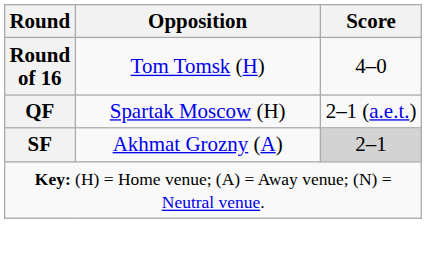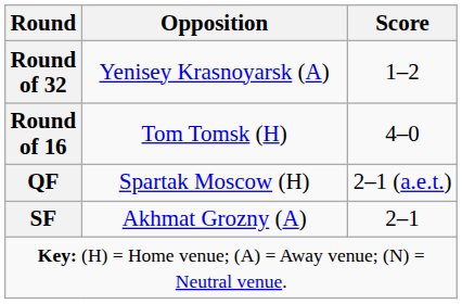 <table class="wikitable plainrowheaders" style="text-align:center;margin:0">
 <tr>
 <th scope="col" style="width:25px">Round</th>
 <th scope="col" style="width:180px">Opposition</th>
 <th scope="col" style="width:70px">Score</th>
+</tr>
+<tr>
+<th scope=row style="text-align:center">Round of 32</th>
+<td><a href='#'>Yenisey Krasnoyarsk</a> (<a href='#'>A</a>)</td>
+<td>1–2</td>
 </tr>
 <tr>
 <th scope=row style="text-align:center">Round of 16</th>
 <td><a href='#'>Tom Tomsk</a> (<a href='#'>H</a>)</td>
 <td>4–0</td>
 </tr>
 <tr>
 <th scope=row style="text-align:center">QF</th>
 <td><a href='#'>Spartak Moscow</a> (H)</td>
 <td>2–1 (<a href='#'>a.e.t.</a>)</td>
 </tr>
 <tr>
 <th scope=row style="text-align:center">SF</th>
 <td><a href='#'>Akhmat Grozny</a> (<a href='#'>A</a>)</td>
-<td style="background: lightgrey;">2–1</td>
+<td>2–1</td>
 </tr>
 <tr>
 <td colspan="3"><small><strong>Key:</strong> (H) = Home venue; (A) = Away venue; (N) = <a href='#'>Neutral venue</a>.</small></td>
 </tr>
 </table>
